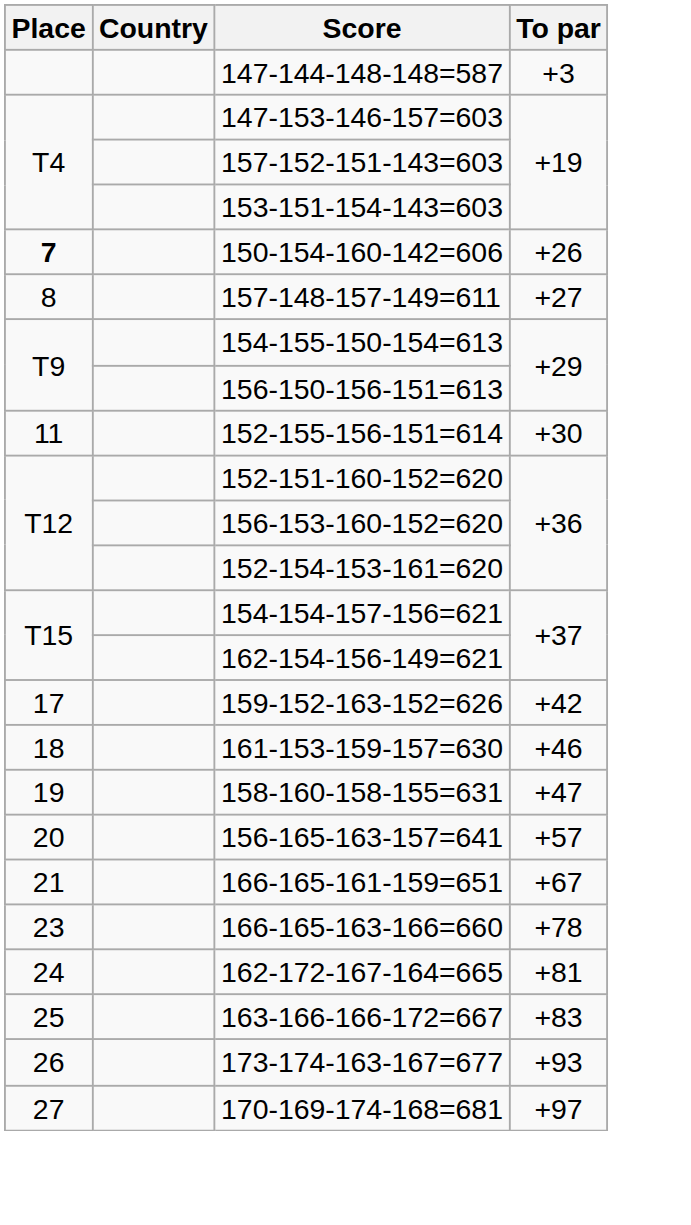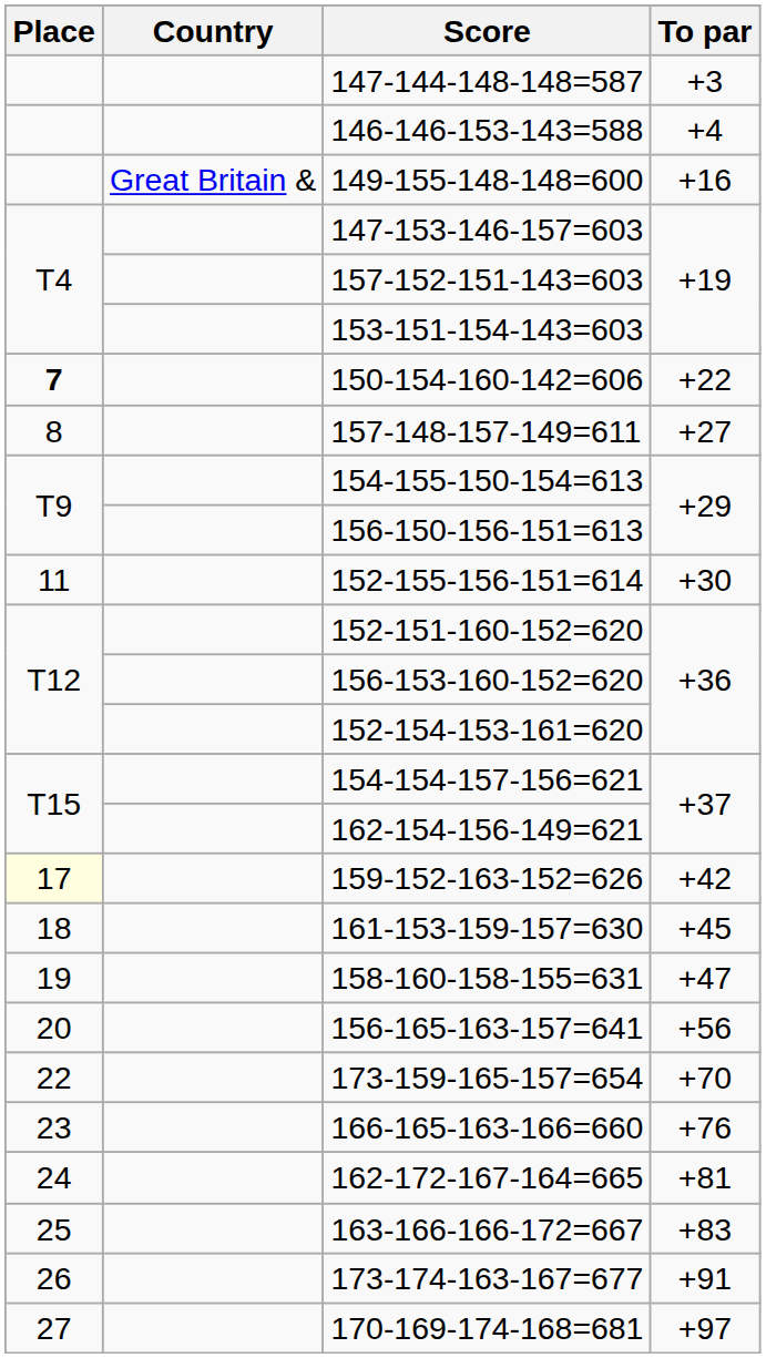 <table class="wikitable" style="font-size:95%;">
 <tr>
 <th>Place</th>
 <th>Country</th>
 <th>Score</th>
 <th>To par</th>
 </tr>
 <tr>
 <td align=center></td>
 <td></td>
 <td>147-144-148-148=587</td>
 <td align=center>+3</td>
+</tr>
+<tr>
+<td align=center></td>
+<td></td>
+<td>146-146-153-143=588</td>
+<td align=center>+4</td>
+</tr>
+<tr>
+<td align=center></td>
+<td> <a href='#'>Great Britain</a> &<br></td>
+<td>149-155-148-148=600</td>
+<td align=center>+16</td>
 </tr>
 <tr>
 <td rowspan=3 align=center>T4</td>
 <td></td>
 <td>147-153-146-157=603</td>
 <td rowspan=3 align=center>+19</td>
 </tr>
 <tr>
 <td></td>
 <td>157-152-151-143=603</td>
 </tr>
 <tr>
 <td></td>
 <td>153-151-154-143=603</td>
 </tr>
 <tr>
 <td align=center><strong>7</strong></td>
 <td></td>
 <td>150-154-160-142=606</td>
-<td align=center>+26</td>
+<td align=center>+22</td>
 </tr>
 <tr>
 <td align=center>8</td>
 <td></td>
 <td>157-148-157-149=611</td>
 <td align=center>+27</td>
 </tr>
 <tr>
 <td rowspan=2 align=center>T9</td>
 <td></td>
 <td>154-155-150-154=613</td>
 <td rowspan=2 align=center>+29</td>
 </tr>
 <tr>
 <td></td>
 <td>156-150-156-151=613</td>
 </tr>
 <tr>
 <td align=center>11</td>
 <td></td>
 <td>152-155-156-151=614</td>
 <td align=center>+30</td>
 </tr>
 <tr>
 <td rowspan=3 align=center>T12</td>
 <td></td>
 <td>152-151-160-152=620</td>
 <td rowspan=3 align=center>+36</td>
 </tr>
 <tr>
 <td></td>
 <td>156-153-160-152=620</td>
 </tr>
 <tr>
 <td></td>
 <td>152-154-153-161=620</td>
 </tr>
 <tr>
 <td rowspan=2 align=center>T15</td>
 <td></td>
 <td>154-154-157-156=621</td>
 <td rowspan=2 align=center>+37</td>
 </tr>
 <tr>
 <td></td>
 <td>162-154-156-149=621</td>
 </tr>
 <tr>
-<td align=center>17</td>
+<td align=center style="background: lightyellow;">17</td>
 <td></td>
 <td>159-152-163-152=626</td>
 <td align=center>+42</td>
 </tr>
 <tr>
 <td align=center>18</td>
 <td></td>
 <td>161-153-159-157=630</td>
-<td align=center>+46</td>
+<td align=center>+45</td>
 </tr>
 <tr>
 <td align=center>19</td>
 <td></td>
 <td>158-160-158-155=631</td>
 <td align=center>+47</td>
 </tr>
 <tr>
 <td align=center>20</td>
 <td></td>
 <td>156-165-163-157=641</td>
-<td align=center>+57</td>
+<td align=center>+56</td>
 </tr>
 <tr>
-<td align=center>21</td>
+<td align=center>22</td>
 <td></td>
-<td>166-165-161-159=651</td>
-<td align=center>+67</td>
+<td>173-159-165-157=654</td>
+<td align=center>+70</td>
 </tr>
 <tr>
 <td align=center>23</td>
 <td></td>
 <td>166-165-163-166=660</td>
-<td align=center>+78</td>
+<td align=center>+76</td>
 </tr>
 <tr>
 <td align=center>24</td>
 <td></td>
 <td>162-172-167-164=665</td>
 <td align=center>+81</td>
 </tr>
 <tr>
 <td align=center>25</td>
 <td></td>
 <td>163-166-166-172=667</td>
 <td align=center>+83</td>
 </tr>
 <tr>
 <td align=center>26</td>
 <td></td>
 <td>173-174-163-167=677</td>
-<td align=center>+93</td>
+<td align=center>+91</td>
 </tr>
 <tr>
 <td align=center>27</td>
 <td></td>
 <td>170-169-174-168=681</td>
 <td align=center>+97</td>
 </tr>
 </table>
